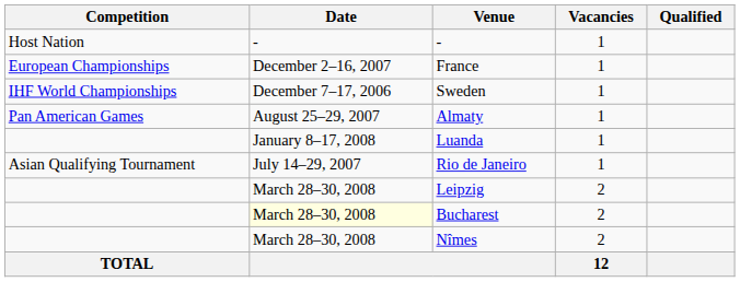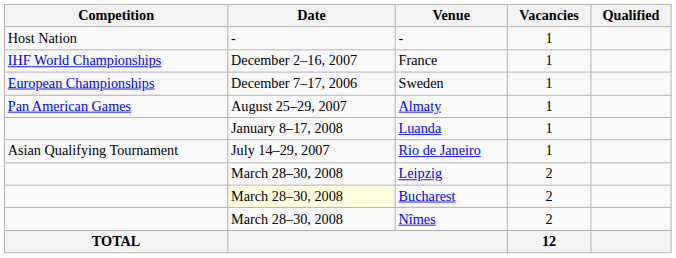 <table class="wikitable" width=750>
 <tr>
 <th>Competition</th>
 <th>Date</th>
 <th>Venue</th>
 <th>Vacancies</th>
 <th>Qualified</th>
 </tr>
 <tr>
 <td>Host Nation</td>
 <td>-</td>
 <td>-</td>
 <td align="center">1</td>
 <td></td>
 </tr>
 <tr>
-<td><a href='#'>European Championships</a></td>
+<td><a href='#'>IHF World Championships</a></td>
 <td>December 2–16, 2007</td>
 <td> France</td>
 <td align="center">1</td>
 <td></td>
 </tr>
 <tr>
-<td><a href='#'>IHF World Championships</a></td>
+<td><a href='#'>European Championships</a></td>
 <td>December 7–17, 2006</td>
 <td> Sweden</td>
 <td align="center">1</td>
 <td></td>
 </tr>
 <tr>
 <td><a href='#'>Pan American Games</a></td>
 <td>August 25–29, 2007</td>
 <td> <a href='#'>Almaty</a></td>
 <td align="center">1</td>
 <td></td>
 </tr>
 <tr>
 <td></td>
 <td>January 8–17, 2008</td>
 <td> <a href='#'>Luanda</a></td>
 <td align="center">1</td>
 <td></td>
 </tr>
 <tr>
 <td>Asian Qualifying Tournament</td>
 <td>July 14–29, 2007</td>
 <td> <a href='#'>Rio de Janeiro</a></td>
 <td align=center>1</td>
 <td></td>
 </tr>
 <tr>
 <td></td>
 <td>March 28–30, 2008</td>
 <td> <a href='#'>Leipzig</a></td>
 <td align="center">2</td>
 <td><br></td>
 </tr>
 <tr>
 <td></td>
 <td style="background: lightyellow;">March 28–30, 2008</td>
 <td> <a href='#'>Bucharest</a></td>
 <td align="center">2</td>
 <td><br></td>
 </tr>
 <tr>
 <td></td>
 <td>March 28–30, 2008</td>
 <td> <a href='#'>Nîmes</a></td>
 <td align="center">2</td>
 <td><br></td>
 </tr>
 <tr>
 <th>TOTAL</th>
 <th colspan="2"></th>
 <th>12</th>
 <th></th>
 </tr>
 </table>
